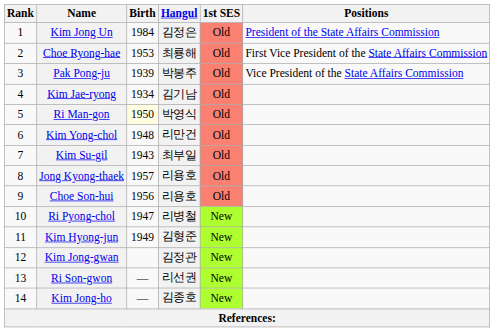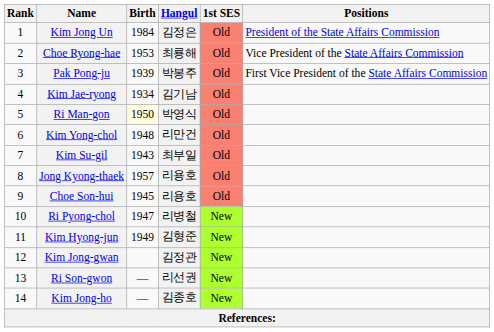 <table class="wikitable sortable">
 <tr>
 <th>Rank</th>
 <th>Name</th>
 <th>Birth</th>
 <th class="unsortable"><a href='#'>Hangul</a></th>
 <th>1st SES</th>
 <th>Positions</th>
 </tr>
 <tr>
 <td align="center">1</td>
 <th align="center" scope="row" style="font-weight:normal;"><a href='#'>Kim Jong Un</a></th>
 <td align="center">1984</td>
 <th align="center" scope="row" style="font-weight:normal;">김정은</th>
 <td style="background: Salmon" align="center">Old</td>
 <td><a href='#'>President of the State Affairs Commission</a></td>
 </tr>
 <tr>
 <td align="center">2</td>
 <th align="center" scope="row" style="font-weight:normal;"><a href='#'>Choe Ryong-hae</a></th>
 <td align="center">1953</td>
 <th align="center" scope="row" style="font-weight:normal;">최룡해</th>
 <td style="background: Salmon" align="center">Old</td>
-<td>First Vice President of the <a href='#'>State Affairs Commission</a></td>
+<td>Vice President of the <a href='#'>State Affairs Commission</a></td>
 </tr>
 <tr>
 <td align="center">3</td>
 <th align="center" scope="row" style="font-weight:normal;"><a href='#'>Pak Pong-ju</a></th>
 <td align="center">1939</td>
 <th align="center" scope="row" style="font-weight:normal;">박봉주</th>
 <td style="background: Salmon" align="center">Old</td>
-<td>Vice President of the <a href='#'>State Affairs Commission</a></td>
+<td>First Vice President of the <a href='#'>State Affairs Commission</a></td>
 </tr>
 <tr>
 <td align="center">4</td>
 <th align="center" scope="row" style="font-weight:normal;"><a href='#'>Kim Jae-ryong</a></th>
 <td align="center">1934</td>
 <th align="center" scope="row" style="font-weight:normal;">김기남</th>
 <td style="background: Salmon" align="center">Old</td>
 <td></td>
 </tr>
 <tr>
 <td align="center">5</td>
 <th align="center" scope="row" style="font-weight:normal;"><a href='#'>Ri Man-gon</a></th>
 <td align="center" style="background: lightyellow;">1950</td>
 <th align="center" scope="row" style="font-weight:normal;">박영식</th>
 <td style="background: Salmon" align="center">Old</td>
 <td></td>
 </tr>
 <tr>
 <td align="center">6</td>
 <th align="center" scope="row" style="font-weight:normal;"><a href='#'>Kim Yong-chol</a></th>
 <td align="center">1948</td>
 <th align="center" scope="row" style="font-weight:normal;">리만건</th>
 <td style="background: Salmon" align="center">Old</td>
 <td></td>
 </tr>
 <tr>
 <td align="center">7</td>
 <th align="center" scope="row" style="font-weight:normal;"><a href='#'>Kim Su-gil</a></th>
 <td align="center">1943</td>
 <th align="center" scope="row" style="font-weight:normal;">최부일</th>
 <td style="background: Salmon" align="center">Old</td>
 <td></td>
 </tr>
 <tr>
 <td align="center">8</td>
 <th align="center" scope="row" style="font-weight:normal;"><a href='#'>Jong Kyong-thaek</a></th>
 <td align="center">1957</td>
 <th align="center" scope="row" style="font-weight:normal;">리용호</th>
 <td style="background: Salmon" align="center">Old</td>
 <td></td>
 </tr>
 <tr>
 <td align="center">9</td>
 <th align="center" scope="row" style="font-weight:normal;"><a href='#'>Choe Son-hui</a></th>
-<td align="center">1956</td>
+<td align="center">1945</td>
 <th align="center" scope="row" style="font-weight:normal;">리용호</th>
 <td style="background: Salmon" align="center">Old</td>
 <td></td>
 </tr>
 <tr>
 <td align="center">10</td>
 <th align="center" scope="row" style="font-weight:normal;"><a href='#'>Ri Pyong-chol</a></th>
 <td align="center">1947</td>
 <th align="center" scope="row" style="font-weight:normal;">리병철</th>
 <td align="center" style="background: GreenYellow">New</td>
 <td></td>
 </tr>
 <tr>
 <td align="center">11</td>
 <th align="center" scope="row" style="font-weight:normal;"><a href='#'>Kim Hyong-jun</a></th>
 <td align="center">1949</td>
 <th align="center" scope="row" style="font-weight:normal;">김형준</th>
 <td align="center" style="background: GreenYellow">New</td>
 <td></td>
 </tr>
 <tr>
 <td align="center">12</td>
 <th align="center" scope="row" style="font-weight:normal;"><a href='#'>Kim Jong-gwan</a></th>
 <td align="center"></td>
 <th align="center" scope="row" style="font-weight:normal;">김정관</th>
 <td align="center" style="background: GreenYellow">New</td>
 <td></td>
 </tr>
 <tr>
 <td align="center">13</td>
 <th align="center" scope="row" style="font-weight:normal;"><a href='#'>Ri Son-gwon</a></th>
 <td align="center">—</td>
 <th align="center" scope="row" style="font-weight:normal;">리선권</th>
 <td align="center" style="background: GreenYellow">New</td>
 <td></td>
 </tr>
 <tr>
 <td align="center">14</td>
 <th align="center" scope="row" style="font-weight:normal;"><a href='#'>Kim Jong-ho</a></th>
 <td align="center">—</td>
 <th align="center" scope="row" style="font-weight:normal;">김종호</th>
 <td align="center" style="background: GreenYellow">New</td>
 <td></td>
 </tr>
 <tr>
 <th colspan="7" unsortable><strong>References:</strong><br></th>
 </tr>
 </table>
